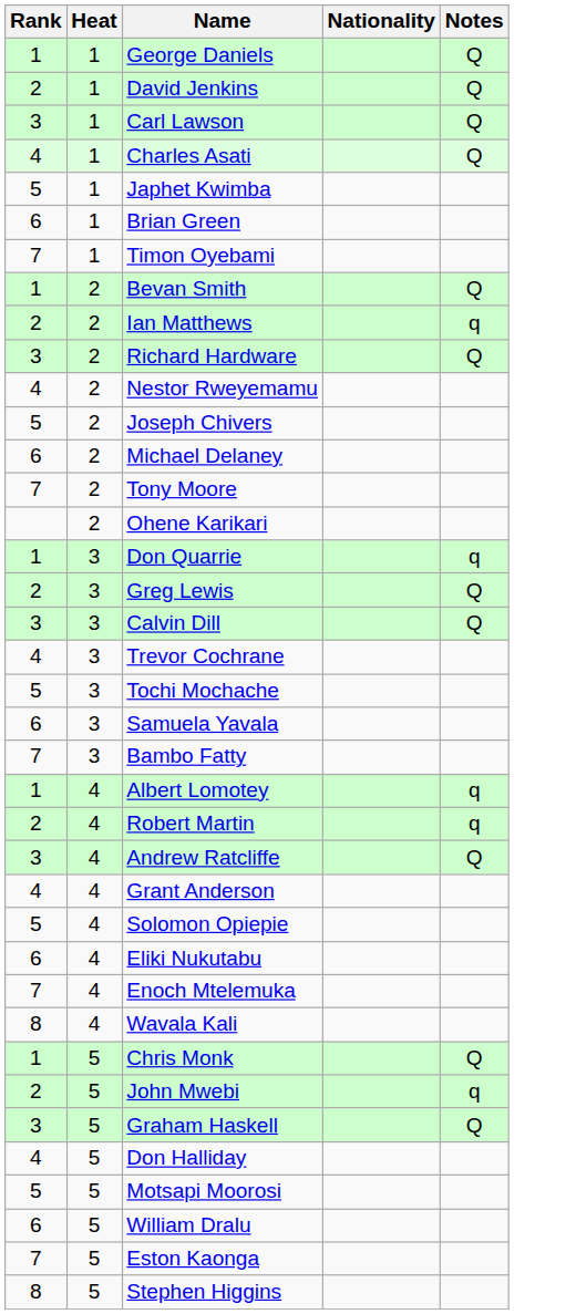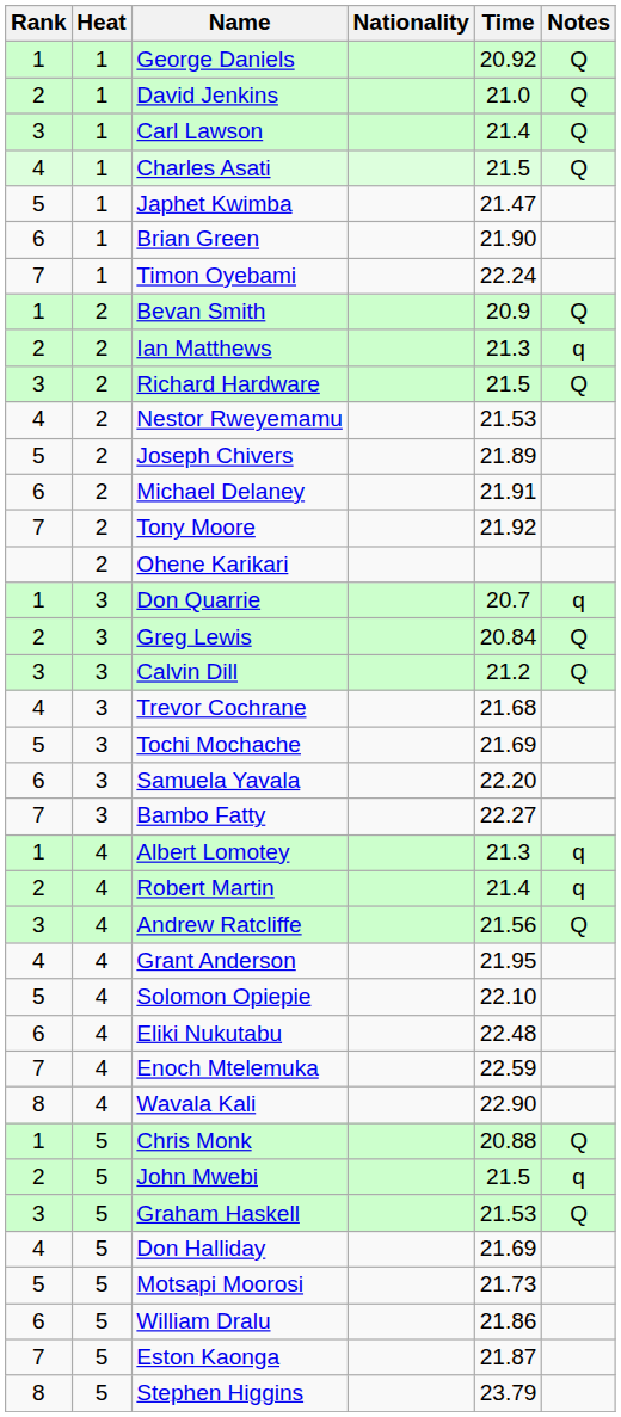 <table class="wikitable sortable" style="text-align:center;">
 <tr>
 <th scope=col>Rank</th>
 <th scope=col>Heat</th>
 <th scope=col>Name</th>
 <th scope=col>Nationality</th>
+<th scope=col>Time</th>
 <th scope=col>Notes</th>
 </tr>
 <tr style="background-color: #ccffcc;">
 <td>1</td>
 <td>1</td>
 <td style="text-align:left;"><a href='#'>George Daniels</a></td>
 <td style="text-align:left;"></td>
+<td>20.92</td>
 <td>Q</td>
 </tr>
 <tr style="background-color: #ccffcc;">
 <td>2</td>
 <td>1</td>
 <td style="text-align:left;"><a href='#'>David Jenkins</a></td>
 <td style="text-align:left;"></td>
+<td>21.0</td>
 <td>Q</td>
 </tr>
 <tr style="background-color: #ccffcc;">
 <td>3</td>
 <td>1</td>
 <td style="text-align:left;"><a href='#'>Carl Lawson</a></td>
 <td style="text-align:left;"></td>
+<td>21.4</td>
 <td>Q</td>
 </tr>
 <tr style="background-color: #ddffdd;">
 <td>4</td>
 <td>1</td>
 <td style="text-align:left;"><a href='#'>Charles Asati</a></td>
 <td style="text-align:left;"></td>
+<td>21.5</td>
 <td>Q</td>
 </tr>
 <tr>
 <td>5</td>
 <td>1</td>
 <td style="text-align:left;"><a href='#'>Japhet Kwimba</a></td>
 <td style="text-align:left;"></td>
+<td>21.47</td>
 <td></td>
 </tr>
 <tr>
 <td>6</td>
 <td>1</td>
 <td style="text-align:left;"><a href='#'>Brian Green</a></td>
 <td style="text-align:left;"></td>
+<td>21.90</td>
 <td></td>
 </tr>
 <tr>
 <td>7</td>
 <td>1</td>
 <td style="text-align:left;"><a href='#'>Timon Oyebami</a></td>
 <td style="text-align:left;"></td>
+<td>22.24</td>
 <td></td>
 </tr>
 <tr style="background-color: #ccffcc;">
 <td>1</td>
 <td>2</td>
 <td style="text-align:left;"><a href='#'>Bevan Smith</a></td>
 <td style="text-align:left;"></td>
+<td>20.9</td>
 <td>Q</td>
 </tr>
 <tr style="background-color: #ccffcc;">
 <td>2</td>
 <td>2</td>
 <td style="text-align:left;"><a href='#'>Ian Matthews</a></td>
 <td style="text-align:left;"></td>
+<td>21.3</td>
 <td>q</td>
 </tr>
 <tr style="background-color: #ccffcc;">
 <td>3</td>
 <td>2</td>
 <td style="text-align:left;"><a href='#'>Richard Hardware</a></td>
 <td style="text-align:left;"></td>
+<td>21.5</td>
 <td>Q</td>
 </tr>
 <tr>
 <td>4</td>
 <td>2</td>
 <td style="text-align:left;"><a href='#'>Nestor Rweyemamu</a></td>
 <td style="text-align:left;"></td>
+<td>21.53</td>
 <td></td>
 </tr>
 <tr>
 <td>5</td>
 <td>2</td>
 <td style="text-align:left;"><a href='#'>Joseph Chivers</a></td>
 <td style="text-align:left;"></td>
+<td>21.89</td>
 <td></td>
 </tr>
 <tr>
 <td>6</td>
 <td>2</td>
 <td style="text-align:left;"><a href='#'>Michael Delaney</a></td>
 <td style="text-align:left;"></td>
+<td>21.91</td>
 <td></td>
 </tr>
 <tr>
 <td>7</td>
 <td>2</td>
 <td style="text-align:left;"><a href='#'>Tony Moore</a></td>
 <td style="text-align:left;"></td>
+<td>21.92</td>
 <td></td>
 </tr>
 <tr>
 <td></td>
 <td>2</td>
 <td style="text-align:left;"><a href='#'>Ohene Karikari</a></td>
 <td style="text-align:left;"></td>
 <td></td>
+<td></td>
 </tr>
 <tr style="background-color: #ccffcc;">
 <td>1</td>
 <td>3</td>
 <td style="text-align:left;"><a href='#'>Don Quarrie</a></td>
 <td style="text-align:left;"></td>
+<td>20.7</td>
 <td>q</td>
 </tr>
 <tr style="background-color: #ccffcc;">
 <td>2</td>
 <td>3</td>
 <td style="text-align:left;"><a href='#'>Greg Lewis</a></td>
 <td style="text-align:left;"></td>
+<td>20.84</td>
 <td>Q</td>
 </tr>
 <tr style="background-color: #ccffcc;">
 <td>3</td>
 <td>3</td>
 <td style="text-align:left;"><a href='#'>Calvin Dill</a></td>
 <td style="text-align:left;"></td>
+<td>21.2</td>
 <td>Q</td>
 </tr>
 <tr>
 <td>4</td>
 <td>3</td>
 <td style="text-align:left;"><a href='#'>Trevor Cochrane</a></td>
 <td style="text-align:left;"></td>
+<td>21.68</td>
 <td></td>
 </tr>
 <tr>
 <td>5</td>
 <td>3</td>
 <td style="text-align:left;"><a href='#'>Tochi Mochache</a></td>
 <td style="text-align:left;"></td>
+<td>21.69</td>
 <td></td>
 </tr>
 <tr>
 <td>6</td>
 <td>3</td>
 <td style="text-align:left;"><a href='#'>Samuela Yavala</a></td>
 <td style="text-align:left;"></td>
+<td>22.20</td>
 <td></td>
 </tr>
 <tr>
 <td>7</td>
 <td>3</td>
 <td style="text-align:left;"><a href='#'>Bambo Fatty</a></td>
 <td style="text-align:left;"></td>
+<td>22.27</td>
 <td></td>
 </tr>
 <tr style="background-color: #ccffcc;">
 <td>1</td>
 <td>4</td>
 <td style="text-align:left;"><a href='#'>Albert Lomotey</a></td>
 <td style="text-align:left;"></td>
+<td>21.3</td>
 <td>q</td>
 </tr>
 <tr style="background-color: #ccffcc;">
 <td>2</td>
 <td>4</td>
 <td style="text-align:left;"><a href='#'>Robert Martin</a></td>
 <td style="text-align:left;"></td>
+<td>21.4</td>
 <td>q</td>
 </tr>
 <tr style="background-color: #ccffcc;">
 <td>3</td>
 <td>4</td>
 <td style="text-align:left;"><a href='#'>Andrew Ratcliffe</a></td>
 <td style="text-align:left;"></td>
+<td>21.56</td>
 <td>Q</td>
 </tr>
 <tr>
 <td>4</td>
 <td>4</td>
 <td style="text-align:left;"><a href='#'>Grant Anderson</a></td>
 <td style="text-align:left;"></td>
+<td>21.95</td>
 <td></td>
 </tr>
 <tr>
 <td>5</td>
 <td>4</td>
 <td style="text-align:left;"><a href='#'>Solomon Opiepie</a></td>
 <td style="text-align:left;"></td>
+<td>22.10</td>
 <td></td>
 </tr>
 <tr>
 <td>6</td>
 <td>4</td>
 <td style="text-align:left;"><a href='#'>Eliki Nukutabu</a></td>
 <td style="text-align:left;"></td>
+<td>22.48</td>
 <td></td>
 </tr>
 <tr>
 <td>7</td>
 <td>4</td>
 <td style="text-align:left;"><a href='#'>Enoch Mtelemuka</a></td>
 <td style="text-align:left;"></td>
+<td>22.59</td>
 <td></td>
 </tr>
 <tr>
 <td>8</td>
 <td>4</td>
 <td style="text-align:left;"><a href='#'>Wavala Kali</a></td>
 <td style="text-align:left;"></td>
+<td>22.90</td>
 <td></td>
 </tr>
 <tr style="background-color: #ccffcc;">
 <td>1</td>
 <td>5</td>
 <td style="text-align:left;"><a href='#'>Chris Monk</a></td>
 <td style="text-align:left;"></td>
+<td>20.88</td>
 <td>Q</td>
 </tr>
 <tr style="background-color: #ccffcc;">
 <td>2</td>
 <td>5</td>
 <td style="text-align:left;"><a href='#'>John Mwebi</a></td>
 <td style="text-align:left;"></td>
+<td>21.5</td>
 <td>q</td>
 </tr>
 <tr style="background-color: #ccffcc;">
 <td>3</td>
 <td>5</td>
 <td style="text-align:left;"><a href='#'>Graham Haskell</a></td>
 <td style="text-align:left;"></td>
+<td>21.53</td>
 <td>Q</td>
 </tr>
 <tr>
 <td>4</td>
 <td>5</td>
 <td style="text-align:left;"><a href='#'>Don Halliday</a></td>
 <td style="text-align:left;"></td>
+<td>21.69</td>
 <td></td>
 </tr>
 <tr>
 <td>5</td>
 <td>5</td>
 <td style="text-align:left;"><a href='#'>Motsapi Moorosi</a></td>
 <td style="text-align:left;"></td>
+<td>21.73</td>
 <td></td>
 </tr>
 <tr>
 <td>6</td>
 <td>5</td>
 <td style="text-align:left;"><a href='#'>William Dralu</a></td>
 <td style="text-align:left;"></td>
+<td>21.86</td>
 <td></td>
 </tr>
 <tr>
 <td>7</td>
 <td>5</td>
 <td style="text-align:left;"><a href='#'>Eston Kaonga</a></td>
 <td style="text-align:left;"></td>
+<td>21.87</td>
 <td></td>
 </tr>
 <tr>
 <td>8</td>
 <td>5</td>
 <td style="text-align:left;"><a href='#'>Stephen Higgins</a></td>
 <td style="text-align:left;"></td>
+<td>23.79</td>
 <td></td>
 </tr>
 </table>
